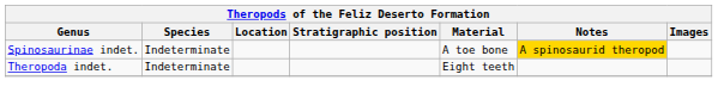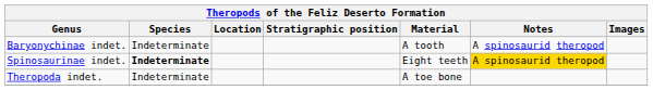 <table class="wikitable" align="center">
 <tr>
 <th colspan="7" align="center"><a href='#'>Theropods</a> of the Feliz Deserto Formation</th>
 </tr>
 <tr>
 <th>Genus</th>
 <th>Species</th>
 <th>Location</th>
 <th>Stratigraphic position</th>
 <th>Material</th>
 <th>Notes</th>
 <th>Images</th>
 </tr>
 <tr>
-<td><a href='#'>Spinosaurinae</a> indet.</td>
+<td><a href='#'>Baryonychinae</a> indet.</td>
 <td>Indeterminate</td>
 <td></td>
 <td></td>
-<td>A toe bone</td>
+<td>A tooth</td>
+<td>A <a href='#'>spinosaurid</a> <a href='#'>theropod</a></td>
+<td></td>
+</tr>
+<tr>
+<td><a href='#'>Spinosaurinae</a> indet.</td>
+<td><strong>Indeterminate</strong></td>
+<td></td>
+<td></td>
+<td>Eight teeth</td>
 <td style="background: gold;">A spinosaurid theropod</td>
 <td></td>
 </tr>
 <tr>
 <td><a href='#'>Theropoda</a> indet.</td>
 <td>Indeterminate</td>
 <td></td>
 <td></td>
-<td>Eight teeth</td>
+<td>A toe bone</td>
 <td></td>
 <td></td>
 </tr>
 <tr>
 </tr>
 </table>
